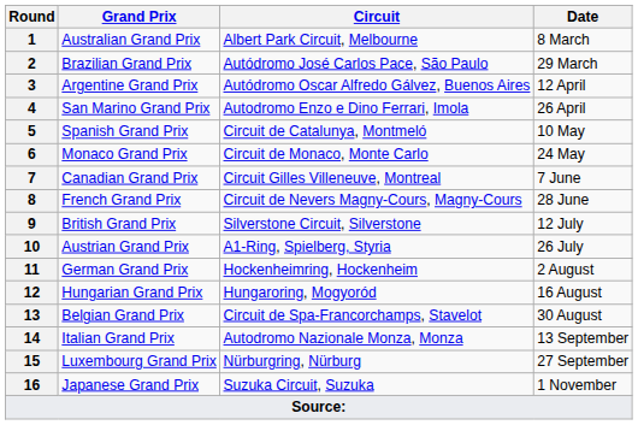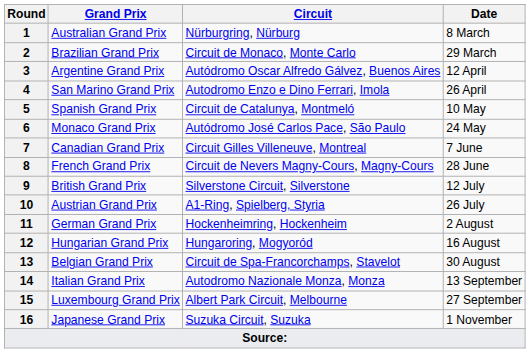 <table class="wikitable" style="font-size: 85%;">
 <tr>
 <th>Round</th>
 <th><a href='#'>Grand Prix</a></th>
 <th><a href='#'>Circuit</a></th>
 <th>Date</th>
 </tr>
 <tr>
 <th>1</th>
 <td><a href='#'>Australian Grand Prix</a></td>
-<td> <a href='#'>Albert Park Circuit</a>, <a href='#'>Melbourne</a></td>
+<td> <a href='#'>Nürburgring</a>, <a href='#'>Nürburg</a></td>
 <td>8 March</td>
 </tr>
 <tr>
 <th>2</th>
 <td><a href='#'>Brazilian Grand Prix</a></td>
-<td> <a href='#'>Autódromo José Carlos Pace</a>, <a href='#'>São Paulo</a></td>
+<td> <a href='#'>Circuit de Monaco</a>, <a href='#'>Monte Carlo</a></td>
 <td>29 March</td>
 </tr>
 <tr>
 <th>3</th>
 <td><a href='#'>Argentine Grand Prix</a></td>
 <td nowrap> <a href='#'>Autódromo Oscar Alfredo Gálvez</a>, <a href='#'>Buenos Aires</a></td>
 <td>12 April</td>
 </tr>
 <tr>
 <th>4</th>
 <td><a href='#'>San Marino Grand Prix</a></td>
 <td> <a href='#'>Autodromo Enzo e Dino Ferrari</a>, <a href='#'>Imola</a></td>
 <td>26 April</td>
 </tr>
 <tr>
 <th>5</th>
 <td><a href='#'>Spanish Grand Prix</a></td>
 <td> <a href='#'>Circuit de Catalunya</a>, <a href='#'>Montmeló</a></td>
 <td>10 May</td>
 </tr>
 <tr>
 <th>6</th>
 <td><a href='#'>Monaco Grand Prix</a></td>
-<td> <a href='#'>Circuit de Monaco</a>, <a href='#'>Monte Carlo</a></td>
+<td> <a href='#'>Autódromo José Carlos Pace</a>, <a href='#'>São Paulo</a></td>
 <td>24 May</td>
 </tr>
 <tr>
 <th>7</th>
 <td><a href='#'>Canadian Grand Prix</a></td>
 <td> <a href='#'>Circuit Gilles Villeneuve</a>, <a href='#'>Montreal</a></td>
 <td>7 June</td>
 </tr>
 <tr>
 <th>8</th>
 <td><a href='#'>French Grand Prix</a></td>
 <td> <a href='#'>Circuit de Nevers Magny-Cours</a>, <a href='#'>Magny-Cours</a></td>
 <td>28 June</td>
 </tr>
 <tr>
 <th>9</th>
 <td><a href='#'>British Grand Prix</a></td>
 <td> <a href='#'>Silverstone Circuit</a>, <a href='#'>Silverstone</a></td>
 <td>12 July</td>
 </tr>
 <tr>
 <th>10</th>
 <td><a href='#'>Austrian Grand Prix</a></td>
 <td> <a href='#'>A1-Ring</a>, <a href='#'>Spielberg, Styria</a></td>
 <td>26 July</td>
 </tr>
 <tr>
 <th>11</th>
 <td><a href='#'>German Grand Prix</a></td>
 <td> <a href='#'>Hockenheimring</a>, <a href='#'>Hockenheim</a></td>
 <td>2 August</td>
 </tr>
 <tr>
 <th>12</th>
 <td><a href='#'>Hungarian Grand Prix</a></td>
 <td> <a href='#'>Hungaroring</a>, <a href='#'>Mogyoród</a></td>
 <td>16 August</td>
 </tr>
 <tr>
 <th>13</th>
 <td><a href='#'>Belgian Grand Prix</a></td>
 <td> <a href='#'>Circuit de Spa-Francorchamps</a>, <a href='#'>Stavelot</a></td>
 <td>30 August</td>
 </tr>
 <tr>
 <th>14</th>
 <td><a href='#'>Italian Grand Prix</a></td>
 <td> <a href='#'>Autodromo Nazionale Monza</a>, <a href='#'>Monza</a></td>
 <td>13 September</td>
 </tr>
 <tr>
 <th>15</th>
 <td nowrap><a href='#'>Luxembourg Grand Prix</a></td>
-<td> <a href='#'>Nürburgring</a>, <a href='#'>Nürburg</a></td>
+<td> <a href='#'>Albert Park Circuit</a>, <a href='#'>Melbourne</a></td>
 <td nowrap>27 September</td>
 </tr>
 <tr>
 <th>16</th>
 <td><a href='#'>Japanese Grand Prix</a></td>
 <td> <a href='#'>Suzuka Circuit</a>, <a href='#'>Suzuka</a></td>
 <td>1 November</td>
 </tr>
 <tr>
 <td colspan="4" style="background-color:#EAECF0;text-align:center"><strong>Source:</strong></td>
 </tr>
 </table>
